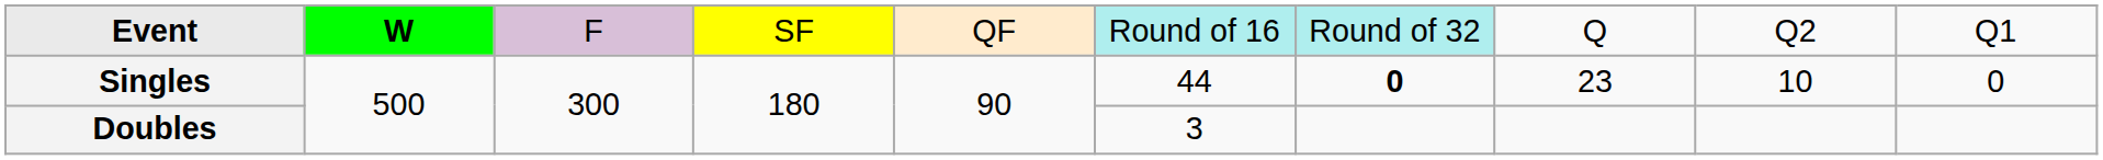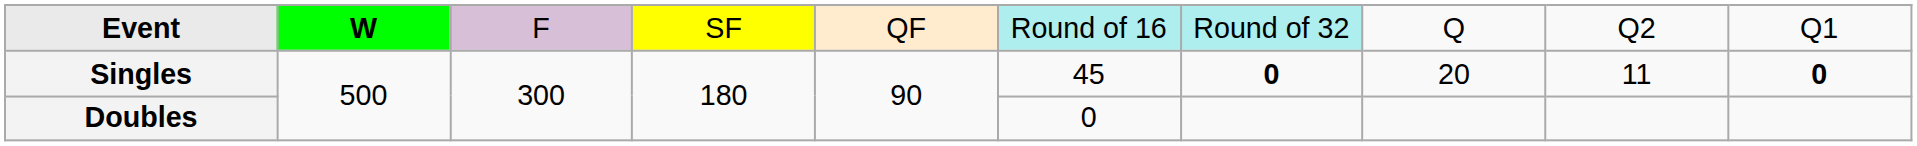 <table class=wikitable style=font-size:90%;text-align:center>
 <tr>
 <td style="width:130px; background:#eaeaea;"><strong>Event</strong></td>
 <td style="width:80px; background:lime;"><strong>W</strong></td>
 <td style="width:85px; background:thistle;">F</td>
 <td style="width:85px; background:#ff0;">SF</td>
 <td style="width:85px; background:#ffebcd;">QF</td>
 <td style="width:85px; background:#afeeee;">Round of 16</td>
 <td style="width:85px; background:#afeeee;">Round of 32</td>
 <td width=85>Q</td>
 <td width=85>Q2</td>
 <td width=85>Q1</td>
 </tr>
 <tr>
 <th style="background:#f3f3f3;">Singles</th>
 <td rowspan=2>500</td>
 <td rowspan=2>300</td>
 <td rowspan=2>180</td>
 <td rowspan=2>90</td>
-<td>44</td>
+<td>45</td>
 <td><strong>0</strong></td>
-<td>23</td>
-<td>10</td>
-<td>0</td>
+<td>20</td>
+<td>11</td>
+<td><strong>0</strong></td>
 </tr>
 <tr>
 <th style="background:#f3f3f3;">Doubles</th>
-<td>3</td>
+<td>0</td>
 <td></td>
 <td></td>
 <td></td>
 <td></td>
 </tr>
 </table>
